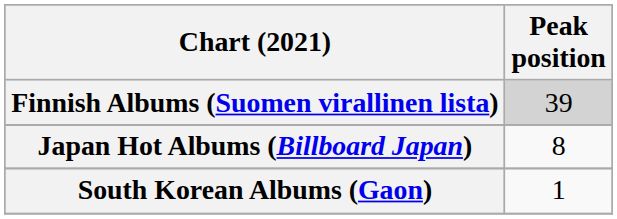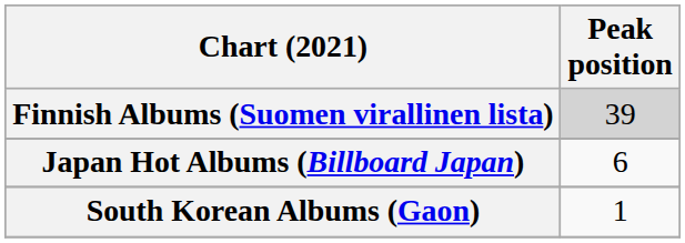 <table class="wikitable sortable plainrowheaders" style="text-align:center">
 <tr>
 <th scope="col">Chart (2021)</th>
 <th scope="col">Peak<br>position</th>
 </tr>
 <tr>
 <th scope="row">Finnish Albums (<a href='#'>Suomen virallinen lista</a>)</th>
 <td style="background: lightgrey;">39</td>
 </tr>
 <tr>
 </tr>
 <tr>
 </tr>
 <tr>
 <th scope="row">Japan Hot Albums (<em><a href='#'>Billboard Japan</a></em>)</th>
-<td>8</td>
+<td>6</td>
 </tr>
 <tr>
 </tr>
 <tr>
 <th scope="row">South Korean Albums (<a href='#'>Gaon</a>)</th>
 <td>1</td>
 </tr>
 <tr>
 </tr>
 </table>
